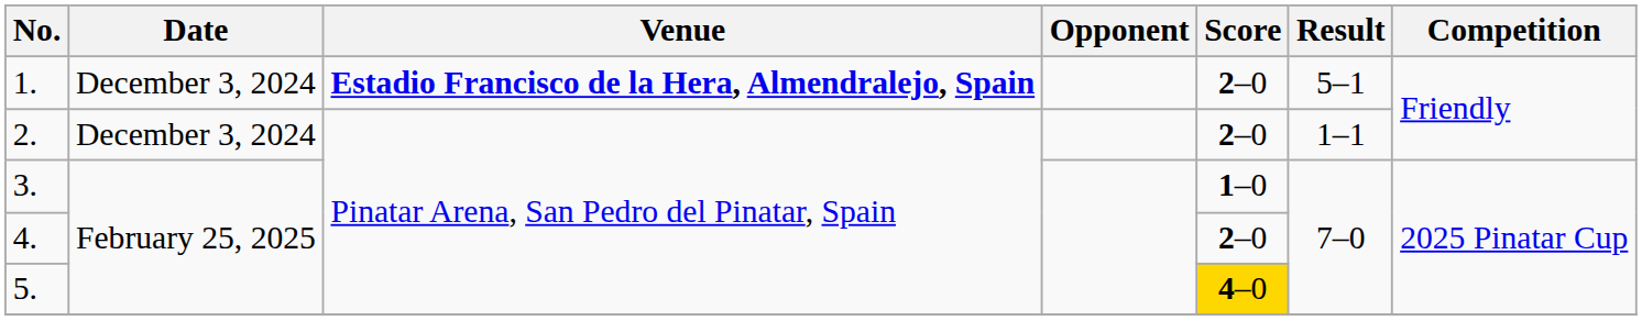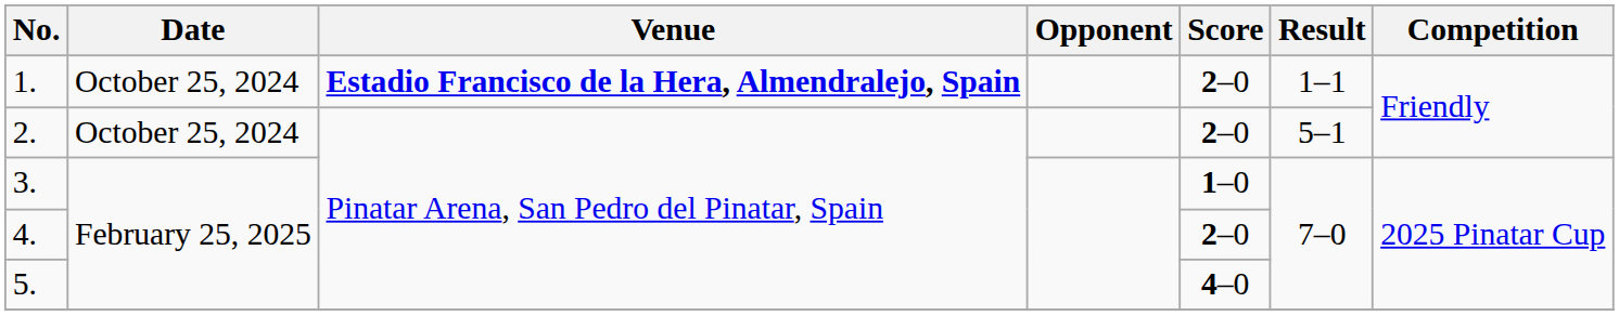 <table class="wikitable">
 <tr>
 <th>No.</th>
 <th>Date</th>
 <th>Venue</th>
 <th>Opponent</th>
 <th>Score</th>
 <th>Result</th>
 <th>Competition</th>
 </tr>
 <tr>
 <td>1.</td>
-<td>December 3, 2024</td>
+<td>October 25, 2024</td>
 <td><strong><a href='#'>Estadio Francisco de la Hera</a>, <a href='#'>Almendralejo</a>, <a href='#'>Spain</a></strong></td>
 <td></td>
 <td align="center"><strong>2</strong>–0</td>
-<td align=center>5–1</td>
+<td align=center>1–1</td>
 <td rowspan=2><a href='#'>Friendly</a></td>
 </tr>
 <tr>
 <td>2.</td>
-<td>December 3, 2024</td>
+<td>October 25, 2024</td>
 <td rowspan=4><a href='#'>Pinatar Arena</a>, <a href='#'>San Pedro del Pinatar</a>, <a href='#'>Spain</a></td>
 <td></td>
 <td align="center"><strong>2</strong>–0</td>
-<td align=center>1–1</td>
+<td align=center>5–1</td>
 </tr>
 <tr>
 <td>3.</td>
 <td rowspan=3>February 25, 2025</td>
 <td rowspan=3></td>
 <td align="center"><strong>1</strong>–0</td>
 <td rowspan=3 align=center>7–0</td>
 <td rowspan=3><a href='#'>2025 Pinatar Cup</a></td>
 </tr>
 <tr>
 <td>4.</td>
 <td align="center"><strong>2</strong>–0</td>
 </tr>
 <tr>
 <td>5.</td>
-<td align="center" style="background: gold;"><strong>4</strong>–0</td>
+<td align="center"><strong>4</strong>–0</td>
 </tr>
 <tr>
 </tr>
 </table>
